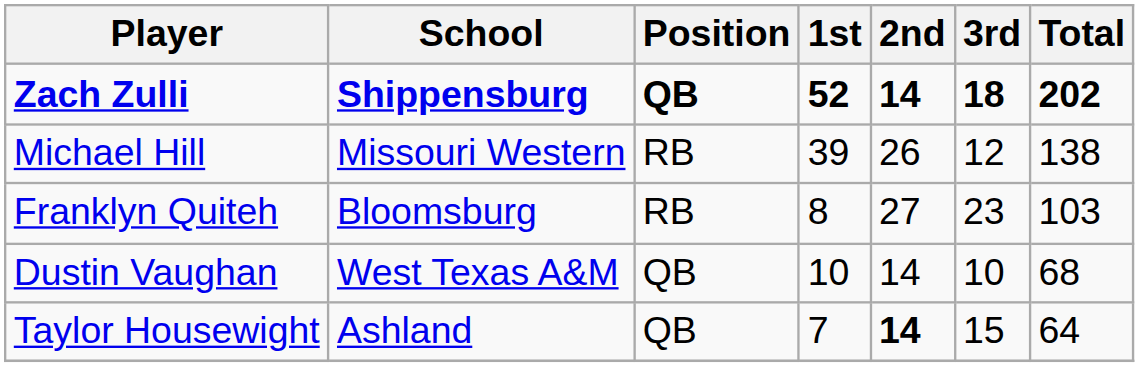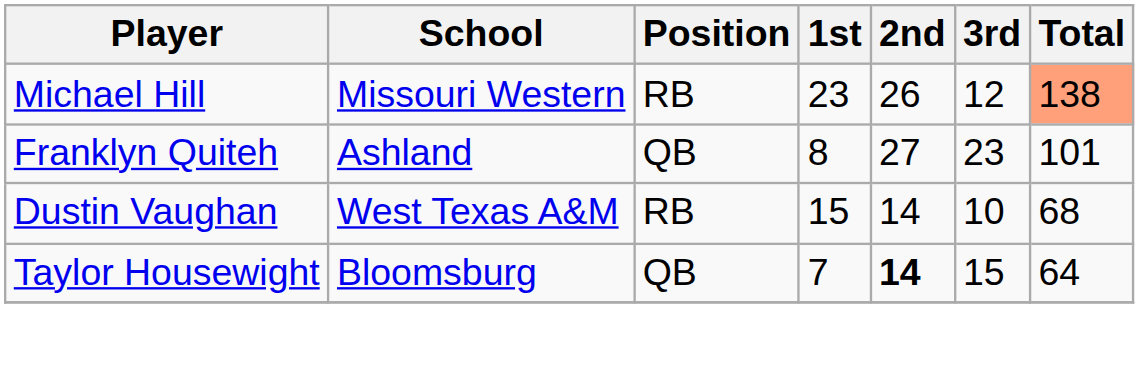 <table class="wikitable">
 <tr>
 <th>Player</th>
 <th>School</th>
 <th>Position</th>
 <th>1st</th>
 <th>2nd</th>
 <th>3rd</th>
 <th>Total</th>
 </tr>
 <tr>
-<td><strong><a href='#'>Zach Zulli</a></strong></td>
-<td><strong><a href='#'>Shippensburg</a></strong></td>
-<td><strong>QB</strong></td>
-<td><strong>52</strong></td>
-<td><strong>14</strong></td>
-<td><strong>18</strong></td>
-<td><strong>202</strong></td>
-</tr>
-<tr>
 <td><a href='#'>Michael Hill</a></td>
 <td><a href='#'>Missouri Western</a></td>
 <td>RB</td>
-<td>39</td>
+<td>23</td>
 <td>26</td>
 <td>12</td>
-<td>138</td>
+<td style="background: lightsalmon;">138</td>
 </tr>
 <tr>
 <td><a href='#'>Franklyn Quiteh</a></td>
-<td><a href='#'>Bloomsburg</a></td>
-<td>RB</td>
+<td><a href='#'>Ashland</a></td>
+<td>QB</td>
 <td>8</td>
 <td>27</td>
 <td>23</td>
-<td>103</td>
+<td>101</td>
 </tr>
 <tr>
 <td><a href='#'>Dustin Vaughan</a></td>
 <td><a href='#'>West Texas A&M</a></td>
-<td>QB</td>
-<td>10</td>
+<td>RB</td>
+<td>15</td>
 <td>14</td>
 <td>10</td>
 <td>68</td>
 </tr>
 <tr>
 <td><a href='#'>Taylor Housewight</a></td>
-<td><a href='#'>Ashland</a></td>
+<td><a href='#'>Bloomsburg</a></td>
 <td>QB</td>
 <td>7</td>
 <td><strong>14</strong></td>
 <td>15</td>
 <td>64</td>
 </tr>
 <tr>
 </tr>
 </table>
